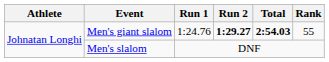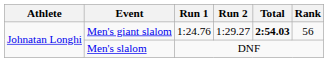 <table class="wikitable">
 <tr>
 <th>Athlete</th>
 <th>Event</th>
 <th>Run 1</th>
 <th>Run 2</th>
 <th>Total</th>
 <th>Rank</th>
 </tr>
 <tr>
 <td rowspan=2><a href='#'>Johnatan Longhi</a></td>
 <td><a href='#'>Men's giant slalom</a></td>
 <td align="center">1:24.76</td>
-<td align="center"><strong>1:29.27</strong></td>
+<td align="center">1:29.27</td>
 <td align="center"><strong>2:54.03</strong></td>
-<td align="center">55</td>
+<td align="center">56</td>
 </tr>
 <tr>
 <td><a href='#'>Men's slalom</a></td>
 <td align="center" colspan=4>DNF</td>
 </tr>
 </table>
